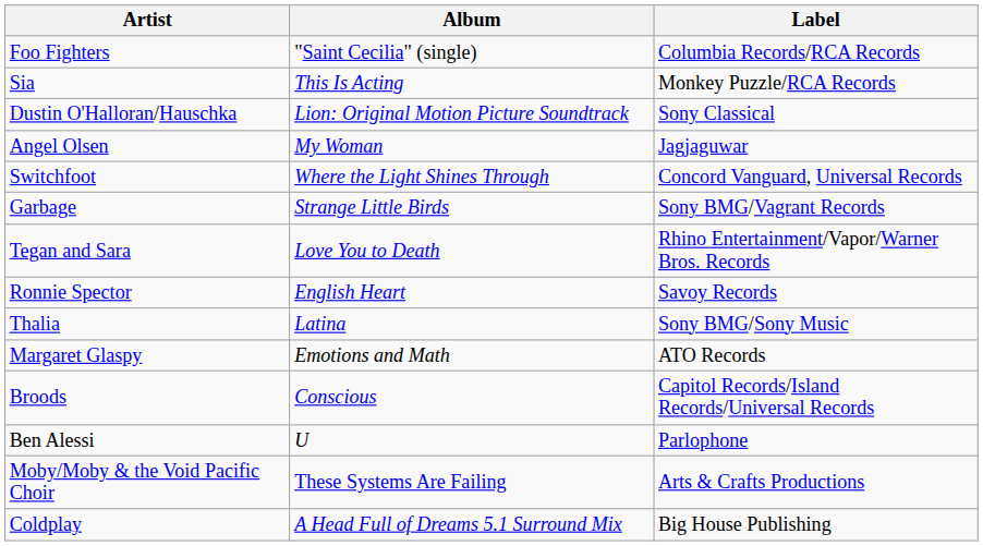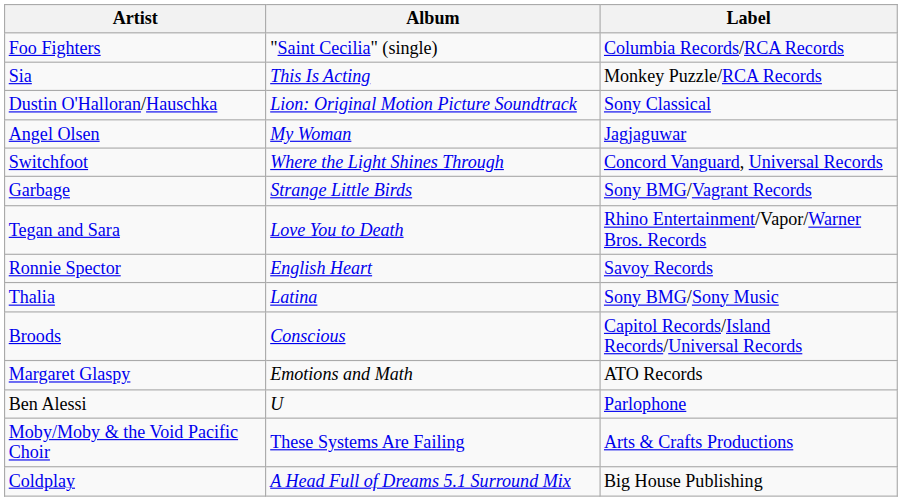 <table class="wikitable">
 <tr>
 <th scope="col" style="width:14em;">Artist</th>
 <th scope="col" style="width:18em;">Album</th>
 <th scope="col" style="width:16em;">Label</th>
 </tr>
 <tr>
 <td><a href='#'>Foo Fighters</a></td>
 <td>"<a href='#'>Saint Cecilia</a>" (single)</td>
 <td><a href='#'>Columbia Records</a>/<a href='#'>RCA Records</a></td>
 </tr>
 <tr>
 <td><a href='#'>Sia</a></td>
 <td><em><a href='#'>This Is Acting</a></em></td>
 <td>Monkey Puzzle/<a href='#'>RCA Records</a></td>
 </tr>
 <tr>
 <td><a href='#'>Dustin O'Halloran</a>/<a href='#'>Hauschka</a></td>
 <td><em><a href='#'>Lion: Original Motion Picture Soundtrack</a></em></td>
 <td><a href='#'>Sony Classical</a></td>
 </tr>
 <tr>
 <td><a href='#'>Angel Olsen</a></td>
 <td><em><a href='#'>My Woman</a></em></td>
 <td><a href='#'>Jagjaguwar</a></td>
 </tr>
 <tr>
 <td><a href='#'>Switchfoot</a></td>
 <td><em><a href='#'>Where the Light Shines Through</a></em></td>
 <td><a href='#'>Concord Vanguard</a>, <a href='#'>Universal Records</a></td>
 </tr>
 <tr>
 <td><a href='#'>Garbage</a></td>
 <td><em><a href='#'>Strange Little Birds</a></em></td>
 <td><a href='#'>Sony BMG</a>/<a href='#'>Vagrant Records</a></td>
 </tr>
 <tr>
 <td><a href='#'>Tegan and Sara</a></td>
 <td><em><a href='#'>Love You to Death</a></em></td>
 <td><a href='#'>Rhino Entertainment</a>/Vapor/<a href='#'>Warner Bros. Records</a></td>
 </tr>
 <tr>
 <td><a href='#'>Ronnie Spector</a></td>
 <td><em><a href='#'>English Heart</a></em></td>
 <td><a href='#'>Savoy Records</a></td>
 </tr>
 <tr>
 <td><a href='#'>Thalia</a></td>
 <td><em><a href='#'>Latina</a></em></td>
 <td><a href='#'>Sony BMG</a>/<a href='#'>Sony Music</a></td>
 </tr>
 <tr>
+<td><a href='#'>Broods</a></td>
+<td><em><a href='#'>Conscious</a></em></td>
+<td><a href='#'>Capitol Records</a>/<a href='#'>Island Records</a>/<a href='#'>Universal Records</a></td>
+</tr>
+<tr>
 <td><a href='#'>Margaret Glaspy</a></td>
 <td><em>Emotions and Math</em></td>
 <td>ATO Records</td>
-</tr>
-<tr>
-<td><a href='#'>Broods</a></td>
-<td><em><a href='#'>Conscious</a></em></td>
-<td><a href='#'>Capitol Records</a>/<a href='#'>Island Records</a>/<a href='#'>Universal Records</a></td>
 </tr>
 <tr>
 <td>Ben Alessi</td>
 <td><em>U</em></td>
 <td><a href='#'>Parlophone</a></td>
 </tr>
 <tr>
 <td><a href='#'>Moby/Moby & the Void Pacific Choir</a></td>
 <td><a href='#'>These Systems Are Failing</a></td>
 <td><a href='#'>Arts & Crafts Productions</a></td>
 </tr>
 <tr>
 <td><a href='#'>Coldplay</a></td>
 <td><em><a href='#'>A Head Full of Dreams 5.1 Surround Mix</a></em></td>
 <td>Big House Publishing</td>
 </tr>
 </table>
